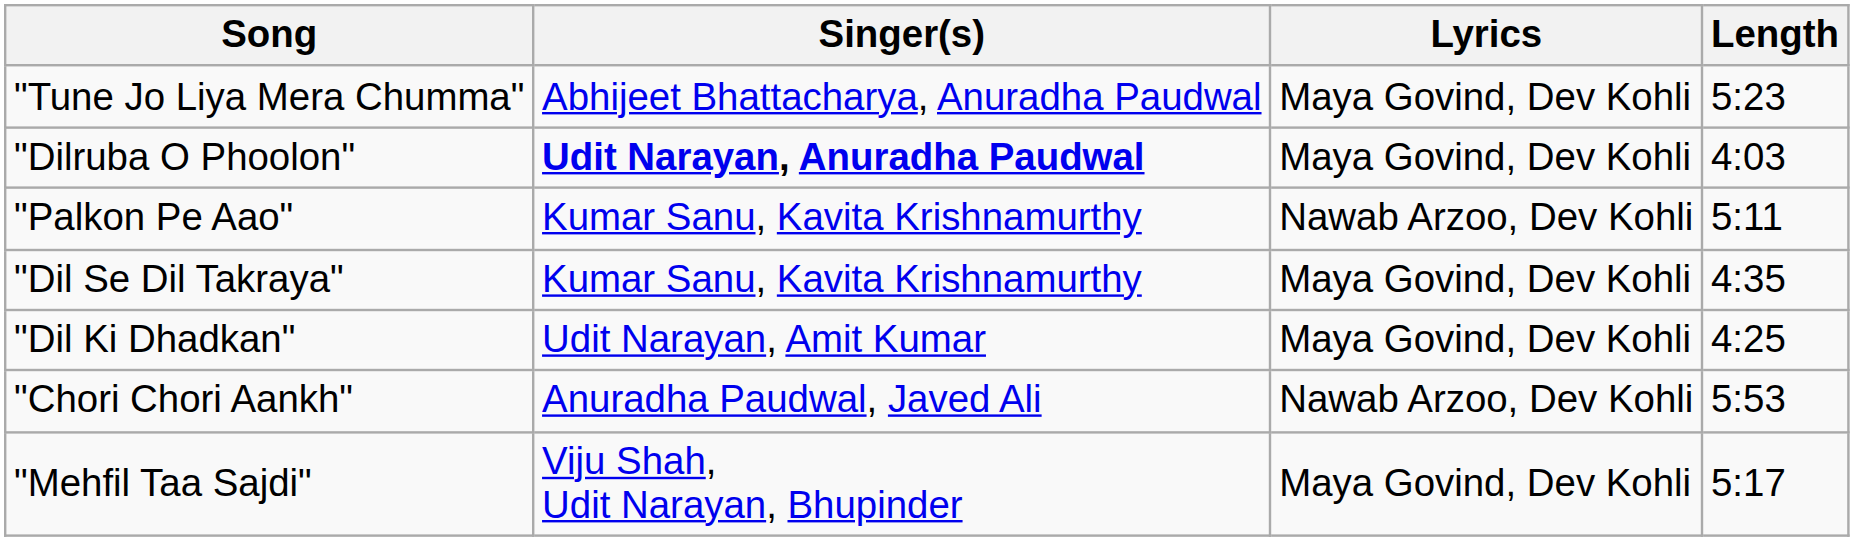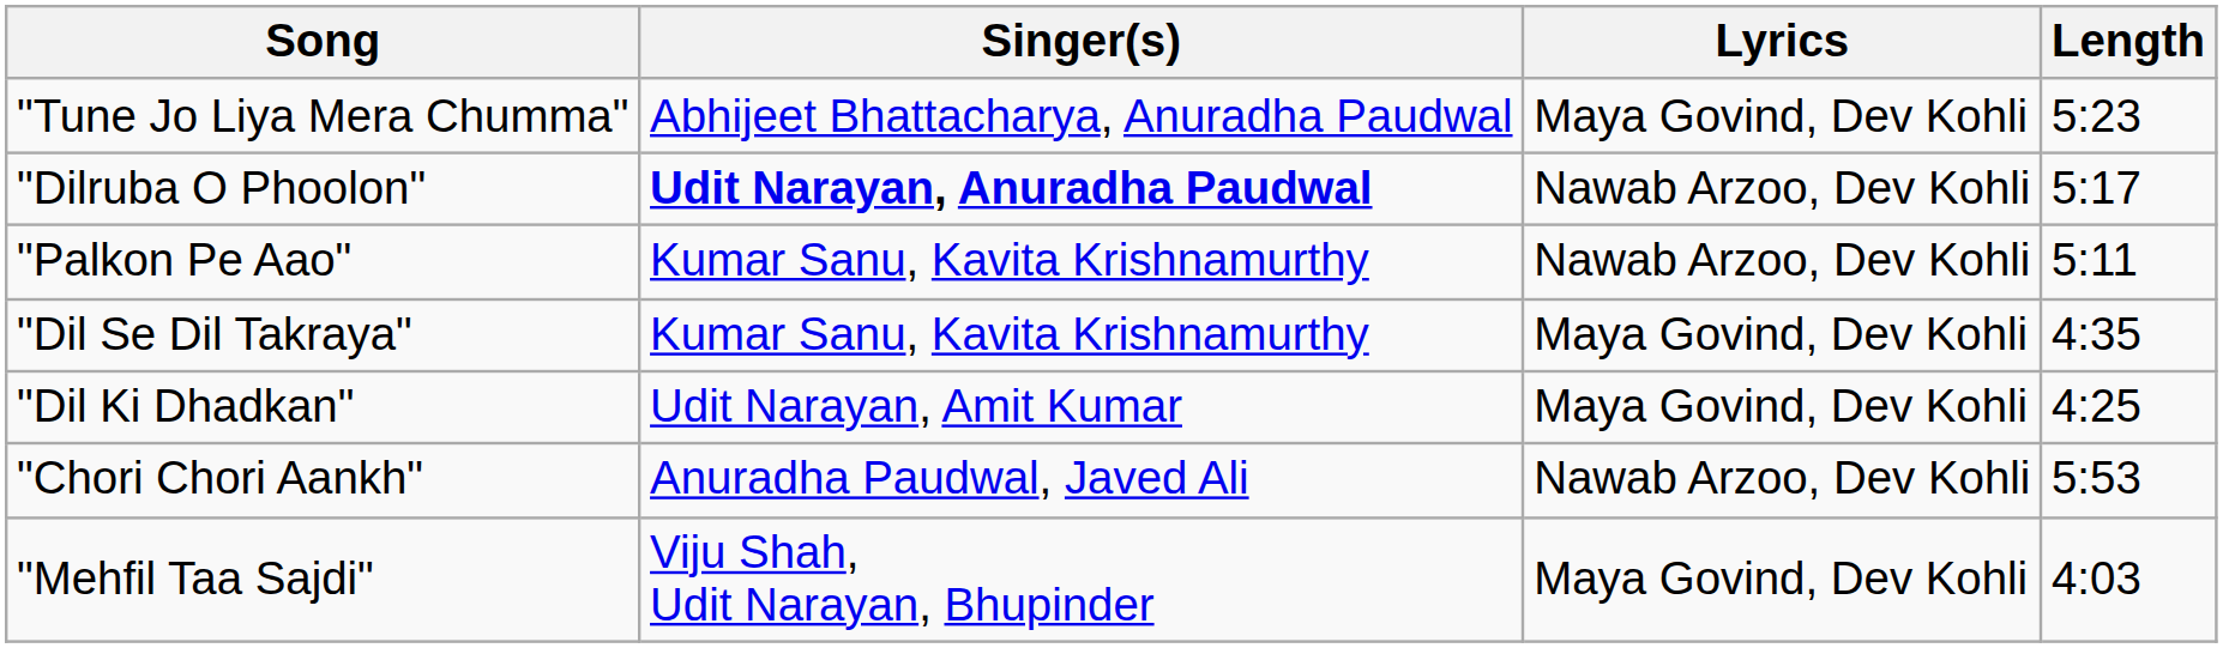 <table class="wikitable sortable">
 <tr>
 <th>Song</th>
 <th>Singer(s)</th>
 <th>Lyrics</th>
 <th>Length</th>
 </tr>
 <tr>
 <td>"Tune Jo Liya Mera Chumma"</td>
 <td><a href='#'>Abhijeet Bhattacharya</a>, <a href='#'>Anuradha Paudwal</a></td>
 <td>Maya Govind, Dev Kohli</td>
 <td>5:23</td>
 </tr>
 <tr>
 <td>"Dilruba O Phoolon"</td>
 <td><strong><a href='#'>Udit Narayan</a>, <a href='#'>Anuradha Paudwal</a></strong></td>
-<td>Maya Govind, Dev Kohli</td>
-<td>4:03</td>
+<td>Nawab Arzoo, Dev Kohli</td>
+<td>5:17</td>
 </tr>
 <tr>
 <td>"Palkon Pe Aao"</td>
 <td><a href='#'>Kumar Sanu</a>, <a href='#'>Kavita Krishnamurthy</a></td>
 <td>Nawab Arzoo, Dev Kohli</td>
 <td>5:11</td>
 </tr>
 <tr>
 <td>"Dil Se Dil Takraya"</td>
 <td><a href='#'>Kumar Sanu</a>, <a href='#'>Kavita Krishnamurthy</a></td>
 <td>Maya Govind, Dev Kohli</td>
 <td>4:35</td>
 </tr>
 <tr>
 <td>"Dil Ki Dhadkan"</td>
 <td><a href='#'>Udit Narayan</a>, <a href='#'>Amit Kumar</a></td>
 <td>Maya Govind, Dev Kohli</td>
 <td>4:25</td>
 </tr>
 <tr>
 <td>"Chori Chori Aankh"</td>
 <td><a href='#'>Anuradha Paudwal</a>, <a href='#'>Javed Ali</a></td>
 <td>Nawab Arzoo, Dev Kohli</td>
 <td>5:53</td>
 </tr>
 <tr>
 <td>"Mehfil Taa Sajdi"</td>
 <td><a href='#'>Viju Shah</a>,<br> <a href='#'>Udit Narayan</a>, <a href='#'>Bhupinder</a></td>
 <td>Maya Govind, Dev Kohli</td>
-<td>5:17</td>
+<td>4:03</td>
 </tr>
 </table>
